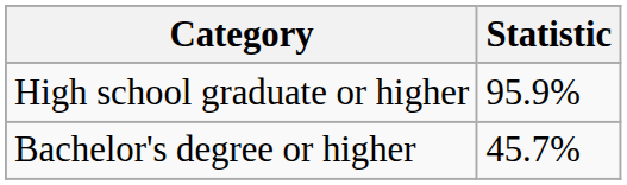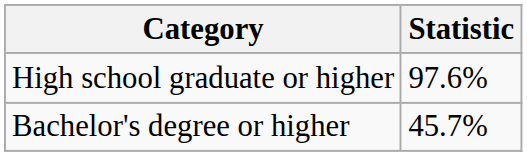 <table class="wikitable mw-collapsible">
 <tr>
 <th>Category</th>
 <th>Statistic</th>
 </tr>
 <tr>
 <td>High school graduate or higher</td>
-<td>95.9%</td>
+<td>97.6%</td>
 </tr>
 <tr>
 <td>Bachelor's degree or higher</td>
 <td>45.7%</td>
 </tr>
 </table>
